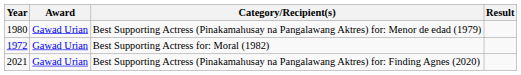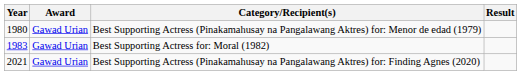 <table class="wikitable">
 <tr>
 <th>Year</th>
 <th>Award</th>
 <th>Category/Recipient(s)</th>
 <th>Result</th>
 </tr>
 <tr>
 <td>1980</td>
 <td><a href='#'>Gawad Urian</a></td>
 <td>Best Supporting Actress (Pinakamahusay na Pangalawang Aktres) for: Menor de edad (1979)</td>
 <td></td>
 </tr>
 <tr>
-<td><a href='#'>1972</a></td>
+<td><a href='#'>1983</a></td>
 <td><a href='#'>Gawad Urian</a></td>
 <td>Best Supporting Actress for: Moral (1982)</td>
 <td></td>
 </tr>
 <tr>
 <td>2021</td>
 <td><a href='#'>Gawad Urian</a></td>
 <td>Best Supporting Actress (Pinakamahusay na Pangalawang  Aktres) for: Finding Agnes (2020)</td>
 <td></td>
 </tr>
 </table>
